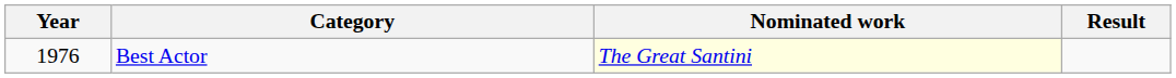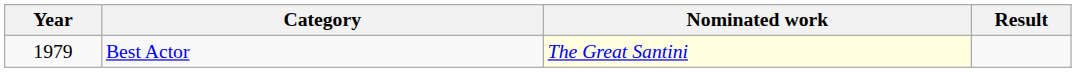 <table class=wikitable>
 <tr>
 <th scope="col" style="width:5em;">Year</th>
 <th scope="col" style="width:26em;">Category</th>
 <th scope="col" style="width:25em;">Nominated work</th>
 <th scope="col" style="width:5em;">Result</th>
 </tr>
 <tr>
-<td style="text-align:center;">1976</td>
+<td style="text-align:center;">1979</td>
 <td><a href='#'>Best Actor</a></td>
 <td style="background: lightyellow;"><em><a href='#'>The Great Santini</a></em></td>
 <td></td>
 </tr>
 </table>
